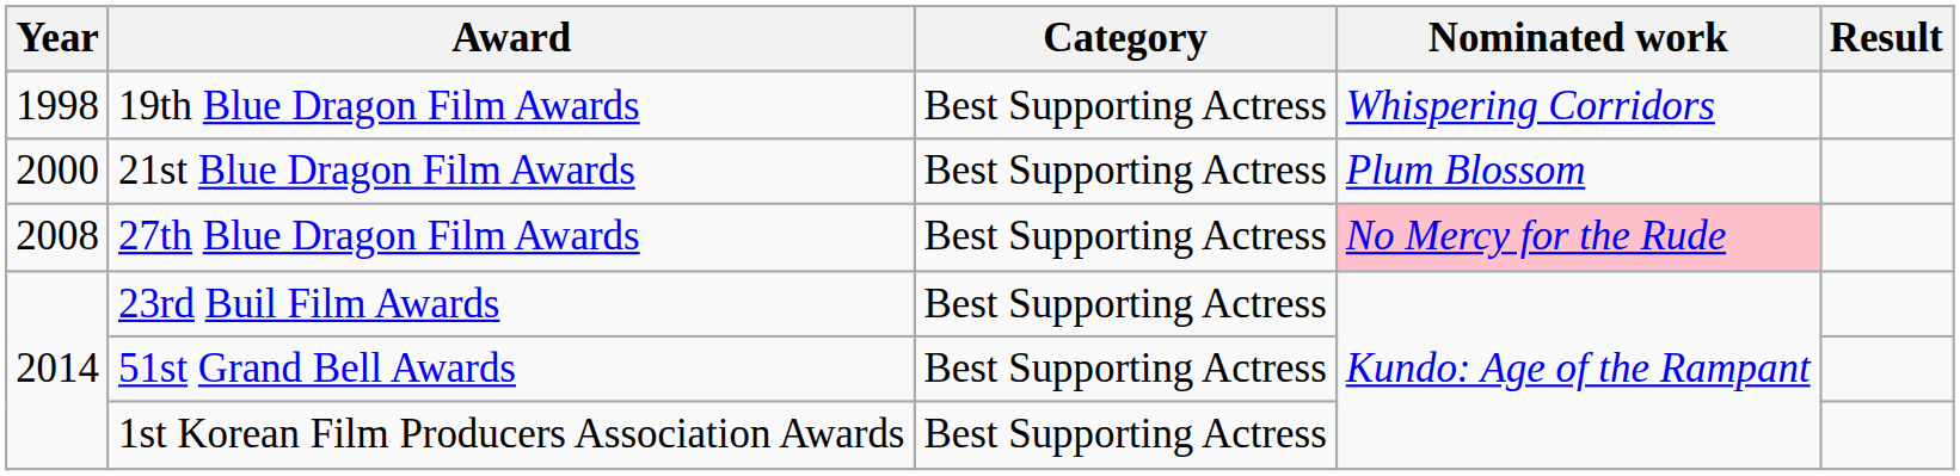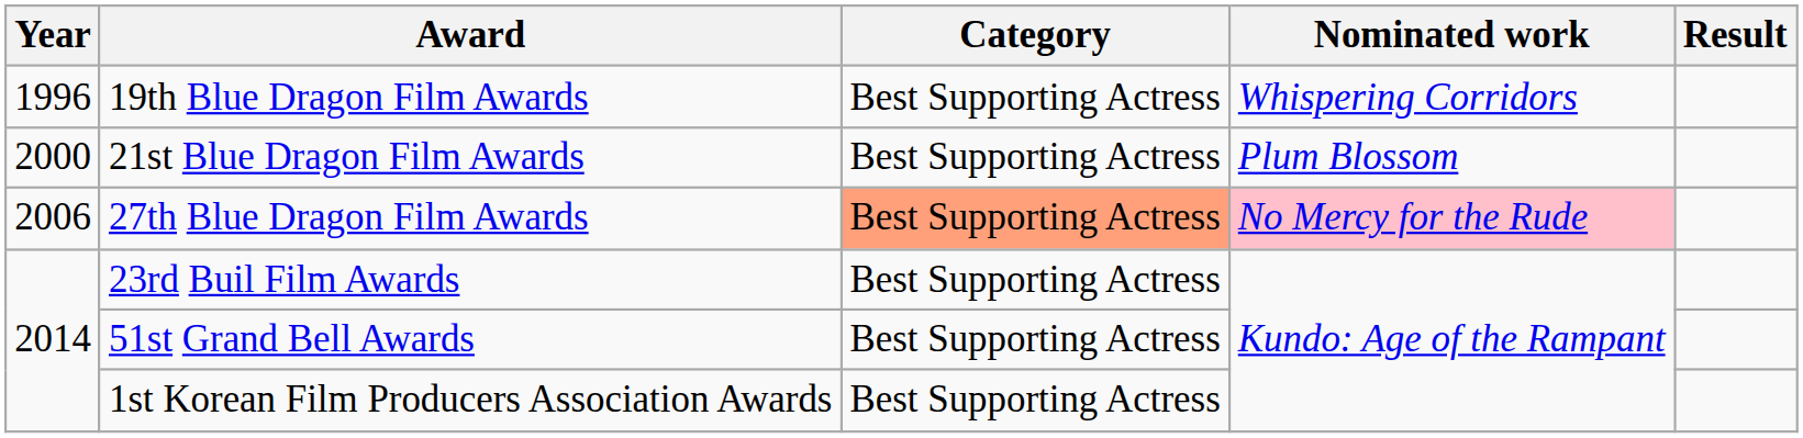 <table class="wikitable">
 <tr>
 <th>Year</th>
 <th>Award</th>
 <th>Category</th>
 <th>Nominated work</th>
 <th>Result</th>
 </tr>
 <tr>
-<td>1998</td>
+<td>1996</td>
 <td>19th <a href='#'>Blue Dragon Film Awards</a></td>
 <td>Best Supporting Actress</td>
 <td><em><a href='#'>Whispering Corridors</a></em></td>
 <td></td>
 </tr>
 <tr>
 <td>2000</td>
 <td>21st <a href='#'>Blue Dragon Film Awards</a></td>
 <td>Best Supporting Actress</td>
 <td><em><a href='#'>Plum Blossom</a></em></td>
 <td></td>
 </tr>
 <tr>
-<td>2008</td>
+<td>2006</td>
 <td><a href='#'>27th</a> <a href='#'>Blue Dragon Film Awards</a></td>
-<td>Best Supporting Actress</td>
+<td style="background: lightsalmon;">Best Supporting Actress</td>
 <td style="background: pink;"><em><a href='#'>No Mercy for the Rude</a></em></td>
 <td></td>
 </tr>
 <tr>
 <td rowspan=3>2014</td>
 <td><a href='#'>23rd</a> <a href='#'>Buil Film Awards</a></td>
 <td>Best Supporting Actress</td>
 <td rowspan=3><em><a href='#'>Kundo: Age of the Rampant</a></em></td>
 <td></td>
 </tr>
 <tr>
 <td><a href='#'>51st</a> <a href='#'>Grand Bell Awards</a></td>
 <td>Best Supporting Actress</td>
 <td></td>
 </tr>
 <tr>
 <td>1st Korean Film Producers Association Awards</td>
 <td>Best Supporting Actress</td>
 <td></td>
 </tr>
 </table>
